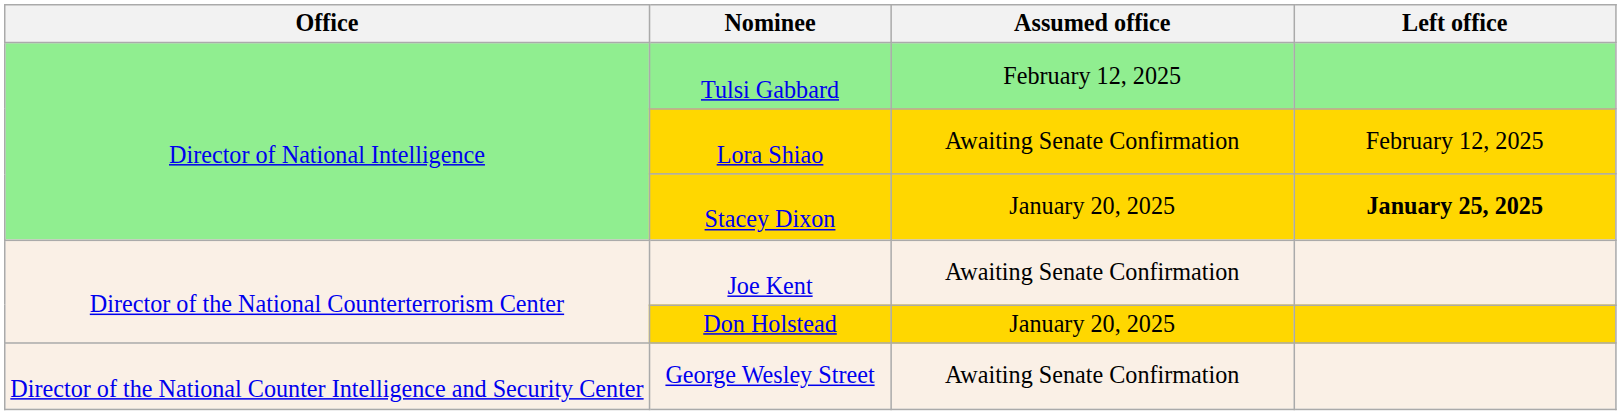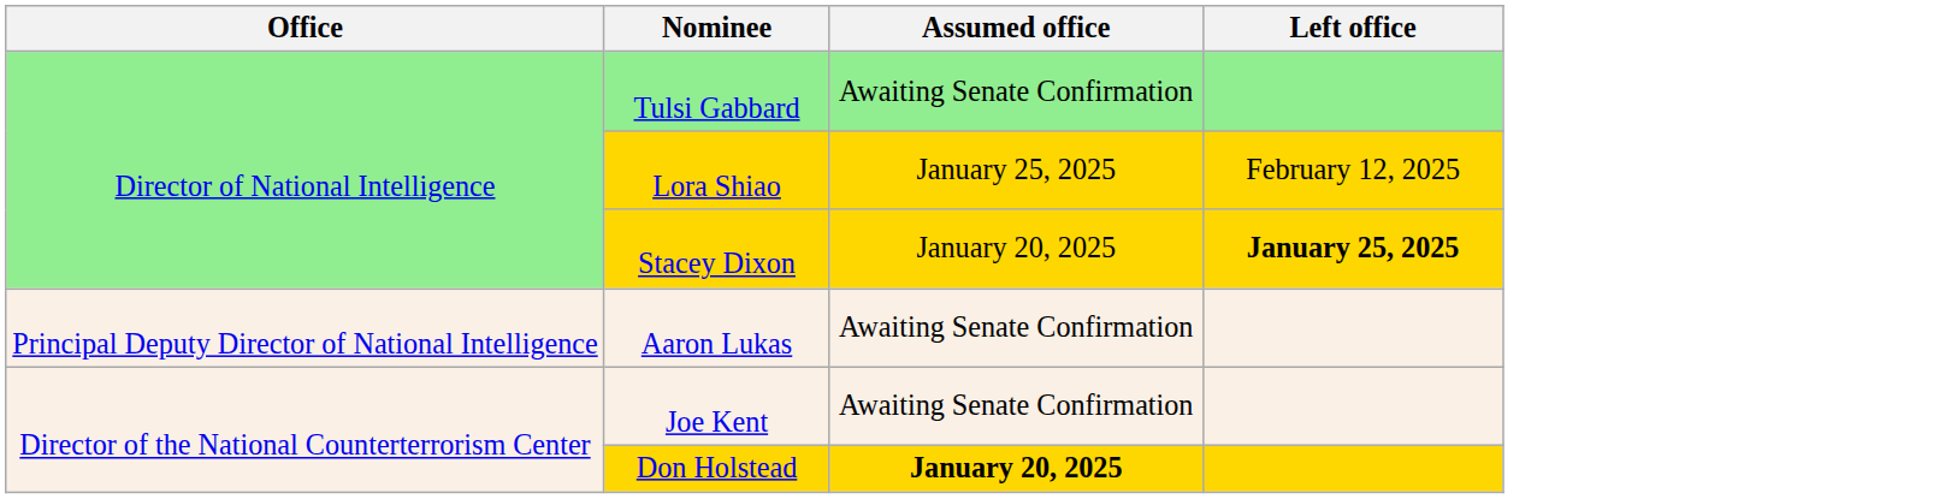 <table class="wikitable sortable" style="text-align:center">
 <tr>
 <th style="width:40%;">Office</th>
 <th style="width:15%;">Nominee</th>
 <th style="width:25%;" data-sort- type="date">Assumed office</th>
 <th style="width:20%;" data-sort- type="date">Left office</th>
 </tr>
 <tr style="background:lightgreen">
 <td rowspan="3"><br><a href='#'>Director of National Intelligence</a></td>
 <td><br><a href='#'>Tulsi Gabbard</a></td>
-<td>February 12, 2025<br></td>
+<td>Awaiting Senate Confirmation</td>
 <td></td>
 </tr>
 <tr style="background:gold">
 <td><br><a href='#'>Lora Shiao</a></td>
-<td>Awaiting Senate Confirmation</td>
+<td>January 25, 2025</td>
 <td>February 12, 2025</td>
 </tr>
 <tr style="background:gold">
 <td><br><a href='#'>Stacey Dixon</a></td>
 <td>January 20, 2025</td>
 <td><strong>January 25, 2025</strong></td>
+</tr>
+<tr style="background:linen">
+<td><br><a href='#'>Principal Deputy Director of National Intelligence</a></td>
+<td><br><a href='#'>Aaron Lukas</a></td>
+<td>Awaiting Senate Confirmation</td>
+<td></td>
 </tr>
 <tr style="background:linen">
 <td rowspan="2"><br><a href='#'>Director of the National Counterterrorism Center</a></td>
 <td><br><a href='#'>Joe Kent</a></td>
 <td>Awaiting Senate Confirmation</td>
 <td></td>
 </tr>
 <tr style="background:gold">
 <td><a href='#'>Don Holstead</a></td>
-<td>January 20, 2025</td>
-<td></td>
-</tr>
-<tr style="background:linen">
-<td><br><a href='#'>Director of the National Counter Intelligence and Security Center</a></td>
-<td><a href='#'>George Wesley Street</a></td>
-<td>Awaiting Senate Confirmation</td>
+<td><strong>January 20, 2025</strong></td>
 <td></td>
 </tr>
 </table>
